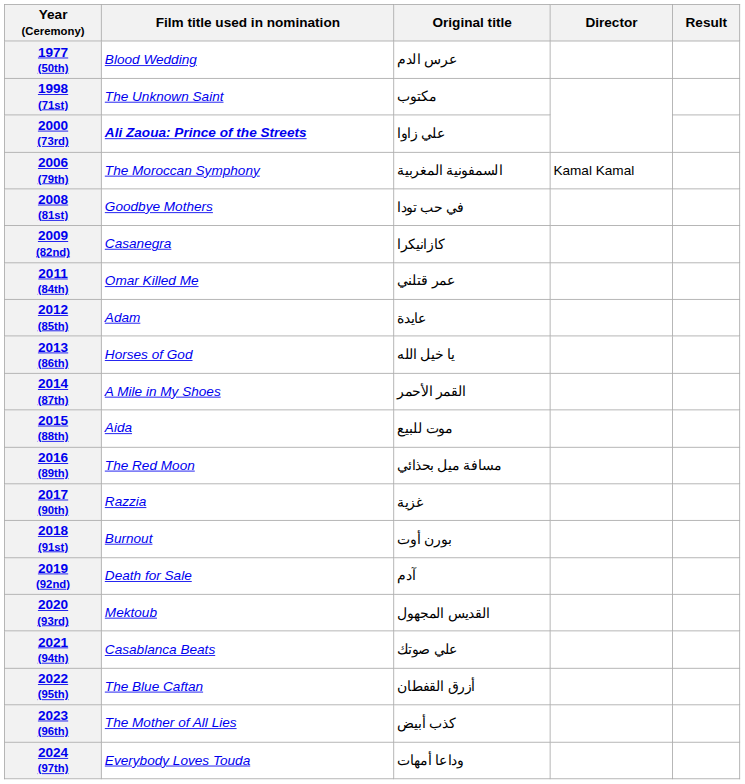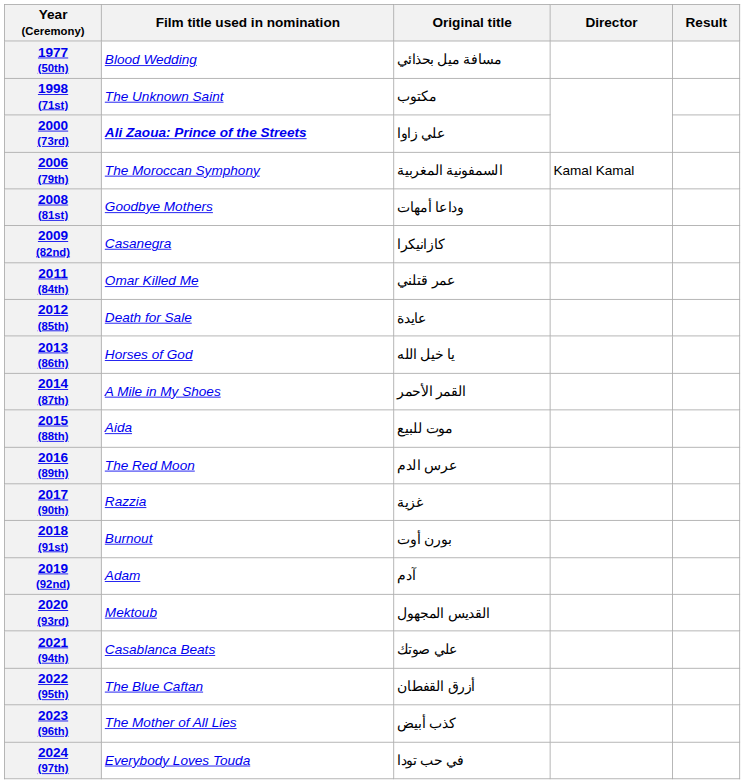 <table class="wikitable sortable" width="98%" style="background:#ffffff;">
 <tr>
 <th>Year<br><small>(Ceremony)</small></th>
 <th>Film title used in nomination</th>
 <th>Original title</th>
 <th>Director</th>
 <th>Result</th>
 </tr>
 <tr>
 <th align="center"><a href='#'>1977</a><br><small><a href='#'>(50th)</a></small></th>
 <td><em><a href='#'>Blood Wedding</a></em></td>
-<td>عرس الدم</td>
+<td>مسافة ميل بحذائي</td>
 <td></td>
 <td></td>
 </tr>
 <tr>
 <th align="center"><a href='#'>1998</a><br><small><a href='#'>(71st)</a></small></th>
 <td><em><a href='#'>The Unknown Saint</a></em></td>
 <td>مكتوب</td>
 <td rowspan="2"></td>
 <td></td>
 </tr>
 <tr>
 <th align="center"><a href='#'>2000</a><br><small><a href='#'>(73rd)</a></small></th>
 <td><strong><em><a href='#'>Ali Zaoua: Prince of the Streets</a></em></strong></td>
 <td>علي زاوا</td>
 <td></td>
 </tr>
 <tr>
 <th align="center"><a href='#'>2006</a><br><small><a href='#'>(79th)</a></small></th>
 <td><em><a href='#'>The Moroccan Symphony</a></em></td>
 <td>السمفونية المغربية</td>
 <td>Kamal Kamal</td>
 <td></td>
 </tr>
 <tr>
 <th align="center"><a href='#'>2008</a><br><small><a href='#'>(81st)</a></small></th>
 <td><em><a href='#'>Goodbye Mothers</a></em></td>
-<td>في حب تودا</td>
+<td>وداعا أمهات</td>
 <td></td>
 <td></td>
 </tr>
 <tr>
 <th align="center"><a href='#'>2009</a><br><small><a href='#'>(82nd)</a></small></th>
 <td><em><a href='#'>Casanegra</a></em></td>
 <td>كازانيكرا</td>
 <td></td>
 <td></td>
 </tr>
 <tr>
 <th align="center"><a href='#'>2011</a><br><small><a href='#'>(84th)</a></small></th>
 <td><em><a href='#'>Omar Killed Me</a></em></td>
 <td>عمر قتلني</td>
 <td></td>
 <td></td>
 </tr>
 <tr>
 <th align="center"><a href='#'>2012</a><br><small><a href='#'>(85th)</a></small></th>
-<td><em><a href='#'>Adam</a></em></td>
+<td><em><a href='#'>Death for Sale</a></em></td>
 <td>عايدة</td>
 <td></td>
 <td></td>
 </tr>
 <tr>
 <th align="center"><a href='#'>2013</a><br><small><a href='#'>(86th)</a></small></th>
 <td><em><a href='#'>Horses of God</a></em></td>
 <td>يا خيل الله</td>
 <td></td>
 <td></td>
 </tr>
 <tr>
 <th align="center"><a href='#'>2014</a><br><small><a href='#'>(87th)</a></small></th>
 <td><em><a href='#'>A Mile in My Shoes</a></em></td>
 <td>القمر الأحمر</td>
 <td></td>
 <td></td>
 </tr>
 <tr>
 <th align="center"><a href='#'>2015</a><br><small><a href='#'>(88th)</a></small></th>
 <td><em><a href='#'>Aida</a></em></td>
 <td>موت للبيع</td>
 <td></td>
 <td></td>
 </tr>
 <tr>
 <th align="center"><a href='#'>2016</a><br><small><a href='#'>(89th)</a></small></th>
 <td><em><a href='#'>The Red Moon</a></em></td>
-<td>مسافة ميل بحذائي</td>
+<td>عرس الدم</td>
 <td></td>
 <td></td>
 </tr>
 <tr>
 <th align="center"><a href='#'>2017</a><br><small><a href='#'>(90th)</a></small></th>
 <td><em><a href='#'>Razzia</a></em></td>
 <td>غزية</td>
 <td></td>
 <td></td>
 </tr>
 <tr>
 <th align="center"><a href='#'>2018</a><br><small><a href='#'>(91st)</a></small></th>
 <td><em><a href='#'>Burnout</a></em></td>
 <td>بورن أوت</td>
 <td></td>
 <td></td>
 </tr>
 <tr>
 <th align="center"><a href='#'>2019</a><br><small><a href='#'>(92nd)</a></small></th>
-<td><em><a href='#'>Death for Sale</a></em></td>
+<td><em><a href='#'>Adam</a></em></td>
 <td>آدم</td>
 <td></td>
 <td></td>
 </tr>
 <tr>
 <th align="center"><a href='#'>2020</a><br><small><a href='#'>(93rd)</a></small></th>
 <td><em><a href='#'>Mektoub</a></em></td>
 <td>القديس المجهول</td>
 <td></td>
 <td></td>
 </tr>
 <tr>
 <th align="center"><a href='#'>2021</a><br><small><a href='#'>(94th)</a></small></th>
 <td><em><a href='#'>Casablanca Beats</a></em></td>
 <td>علي صوتك</td>
 <td></td>
 <td></td>
 </tr>
 <tr>
 <th align="center"><a href='#'>2022</a><br><small><a href='#'>(95th)</a></small></th>
 <td><em><a href='#'>The Blue Caftan</a></em></td>
 <td>أزرق القفطان</td>
 <td></td>
 <td></td>
 </tr>
 <tr>
 <th align="center"><a href='#'>2023</a><br><small><a href='#'>(96th)</a></small></th>
 <td><em><a href='#'>The Mother of All Lies</a></em></td>
 <td>كذب أبيض</td>
 <td></td>
 <td></td>
 </tr>
 <tr>
 <th><a href='#'>2024</a><br><small><a href='#'>(97th)</a></small></th>
 <td><em><a href='#'>Everybody Loves Touda</a></em></td>
-<td>وداعا أمهات</td>
+<td>في حب تودا</td>
 <td></td>
 <td></td>
 </tr>
 </table>
